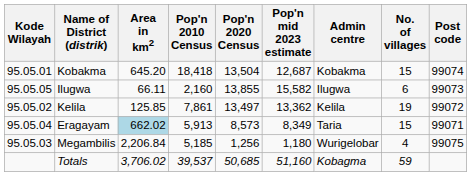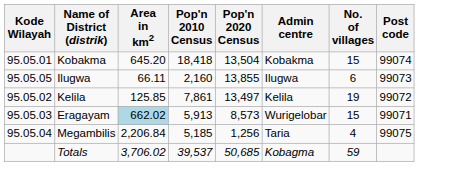 <table class="wikitable">
 <tr>
 <th>Kode <br>Wilayah</th>
 <th>Name of<br>District<br>(<em>distrik</em>)</th>
 <th>Area <br> in<br> km<sup>2</sup></th>
 <th>Pop'n <br>2010<br>Census</th>
 <th>Pop'n <br>2020<br>Census</th>
-<th>Pop'n <br>mid 2023<br>estimate</th>
 <th>Admin<br>centre</th>
 <th>No.<br>of <br>villages</th>
 <th>Post<br>code</th>
 </tr>
 <tr>
 <td>95.05.01</td>
 <td>Kobakma </td>
 <td align="right">645.20</td>
 <td align="right">18,418</td>
 <td align="right">13,504</td>
-<td align="right">12,687</td>
 <td>Kobakma</td>
 <td align="center">15</td>
 <td>99074</td>
 </tr>
 <tr>
 <td>95.05.05</td>
 <td>Ilugwa </td>
 <td align="right">66.11</td>
 <td align="right">2,160</td>
 <td align="right">13,855</td>
-<td align="right">15,582</td>
 <td>Ilugwa</td>
 <td align="center">6</td>
 <td>99073</td>
 </tr>
 <tr>
 <td>95.05.02</td>
 <td>Kelila </td>
 <td align="right">125.85</td>
 <td align="right">7,861</td>
 <td align="right">13,497</td>
-<td align="right">13,362</td>
 <td>Kelila</td>
 <td align="center">19</td>
 <td>99072</td>
 </tr>
 <tr>
-<td>95.05.04</td>
+<td>95.05.03</td>
 <td>Eragayam </td>
 <td align="right" style="background: lightblue;">662.02</td>
 <td align="right">5,913</td>
 <td align="right">8,573</td>
-<td align="right">8,349</td>
-<td>Taria</td>
+<td>Wurigelobar</td>
 <td align="center">15</td>
 <td>99071</td>
 </tr>
 <tr>
-<td>95.05.03</td>
+<td>95.05.04</td>
 <td>Megambilis </td>
 <td align="right">2,206.84</td>
 <td align="right">5,185</td>
 <td align="right">1,256</td>
-<td align="right">1,180</td>
-<td>Wurigelobar</td>
+<td>Taria</td>
 <td align="center">4</td>
 <td>99075</td>
 </tr>
 <tr>
 <td></td>
 <td><em>Totals</em></td>
 <td align="right"><em>3,706.02</em></td>
 <td align="right"><em>39,537</em></td>
 <td align="right"><em>50,685</em></td>
-<td align="right"><em>51,160</em></td>
 <td><em>Kobagma</em></td>
 <td align="center"><em>59</em></td>
 <td></td>
 </tr>
 </table>
